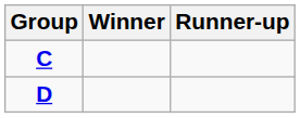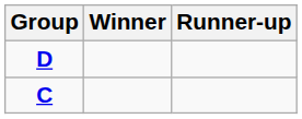 <table class="wikitable">
 <tr>
 <th>Group</th>
 <th>Winner</th>
 <th>Runner-up</th>
 </tr>
 <tr>
+<td align=center><strong><a href='#'>D</a></strong></td>
+<td></td>
+<td></td>
+</tr>
+<tr>
 <td align=center><strong><a href='#'>C</a></strong></td>
 <td></td>
 <td></td>
 </tr>
-<tr>
-<td align=center><strong><a href='#'>D</a></strong></td>
-<td></td>
-<td></td>
-</tr>
 </table>
